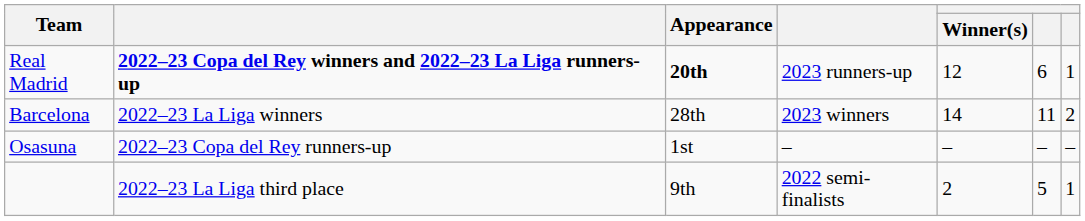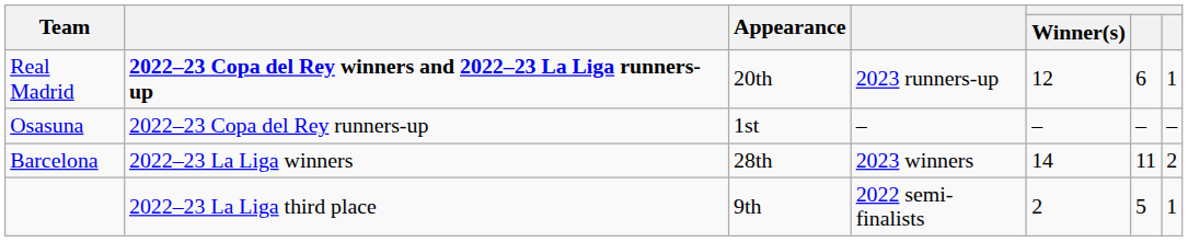 <table class="wikitable">
 <tr>
 <th rowspan="2">Team</th>
 <th rowspan="2"></th>
 <th rowspan="2">Appearance</th>
 <th rowspan="2"></th>
 <th colspan="3"></th>
 </tr>
 <tr>
 <th>Winner(s)</th>
 <th></th>
 <th></th>
 </tr>
 <tr>
 <td><a href='#'>Real Madrid</a></td>
 <td><strong><a href='#'>2022–23 Copa del Rey</a> winners and <a href='#'>2022–23 La Liga</a> runners-up</strong></td>
-<td><strong>20th</strong></td>
+<td>20th</td>
 <td><a href='#'>2023</a> runners-up</td>
 <td>12</td>
 <td>6</td>
 <td>1</td>
+</tr>
+<tr>
+<td><a href='#'>Osasuna</a></td>
+<td><a href='#'>2022–23 Copa del Rey</a> runners-up</td>
+<td>1st</td>
+<td>–</td>
+<td>–</td>
+<td>–</td>
+<td>–</td>
 </tr>
 <tr>
 <td><a href='#'>Barcelona</a></td>
 <td><a href='#'>2022–23 La Liga</a> winners</td>
 <td>28th</td>
 <td><a href='#'>2023</a> winners</td>
 <td>14</td>
 <td>11</td>
 <td>2</td>
 </tr>
 <tr>
-<td><a href='#'>Osasuna</a></td>
-<td><a href='#'>2022–23 Copa del Rey</a> runners-up</td>
-<td>1st</td>
-<td>–</td>
-<td>–</td>
-<td>–</td>
-<td>–</td>
-</tr>
-<tr>
 <td></td>
 <td><a href='#'>2022–23 La Liga</a> third place</td>
 <td>9th</td>
 <td><a href='#'>2022</a> semi-finalists</td>
 <td>2</td>
 <td>5</td>
 <td>1</td>
 </tr>
 </table>
